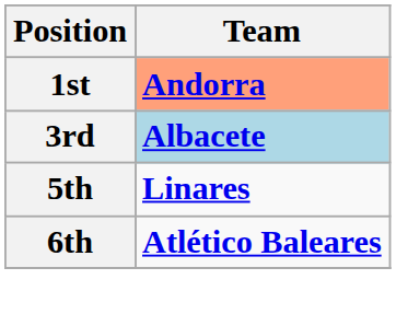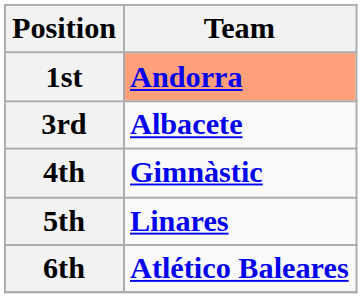 <table class="wikitable">
 <tr>
 <th>Position</th>
 <th>Team</th>
 </tr>
 <tr>
 <th>1st</th>
 <td style="background: lightsalmon;"><strong><a href='#'>Andorra</a></strong></td>
 </tr>
 <tr>
 <th>3rd</th>
-<td style="background: lightblue;"><strong><a href='#'>Albacete</a></strong></td>
+<td><strong><a href='#'>Albacete</a></strong></td>
+</tr>
+<tr>
+<th>4th</th>
+<td><strong><a href='#'>Gimnàstic</a></strong></td>
 </tr>
 <tr>
 <th>5th</th>
 <td><strong><a href='#'>Linares</a></strong></td>
 </tr>
 <tr>
 <th>6th</th>
 <td><strong><a href='#'>Atlético Baleares</a></strong></td>
 </tr>
 <tr>
 </tr>
 </table>
